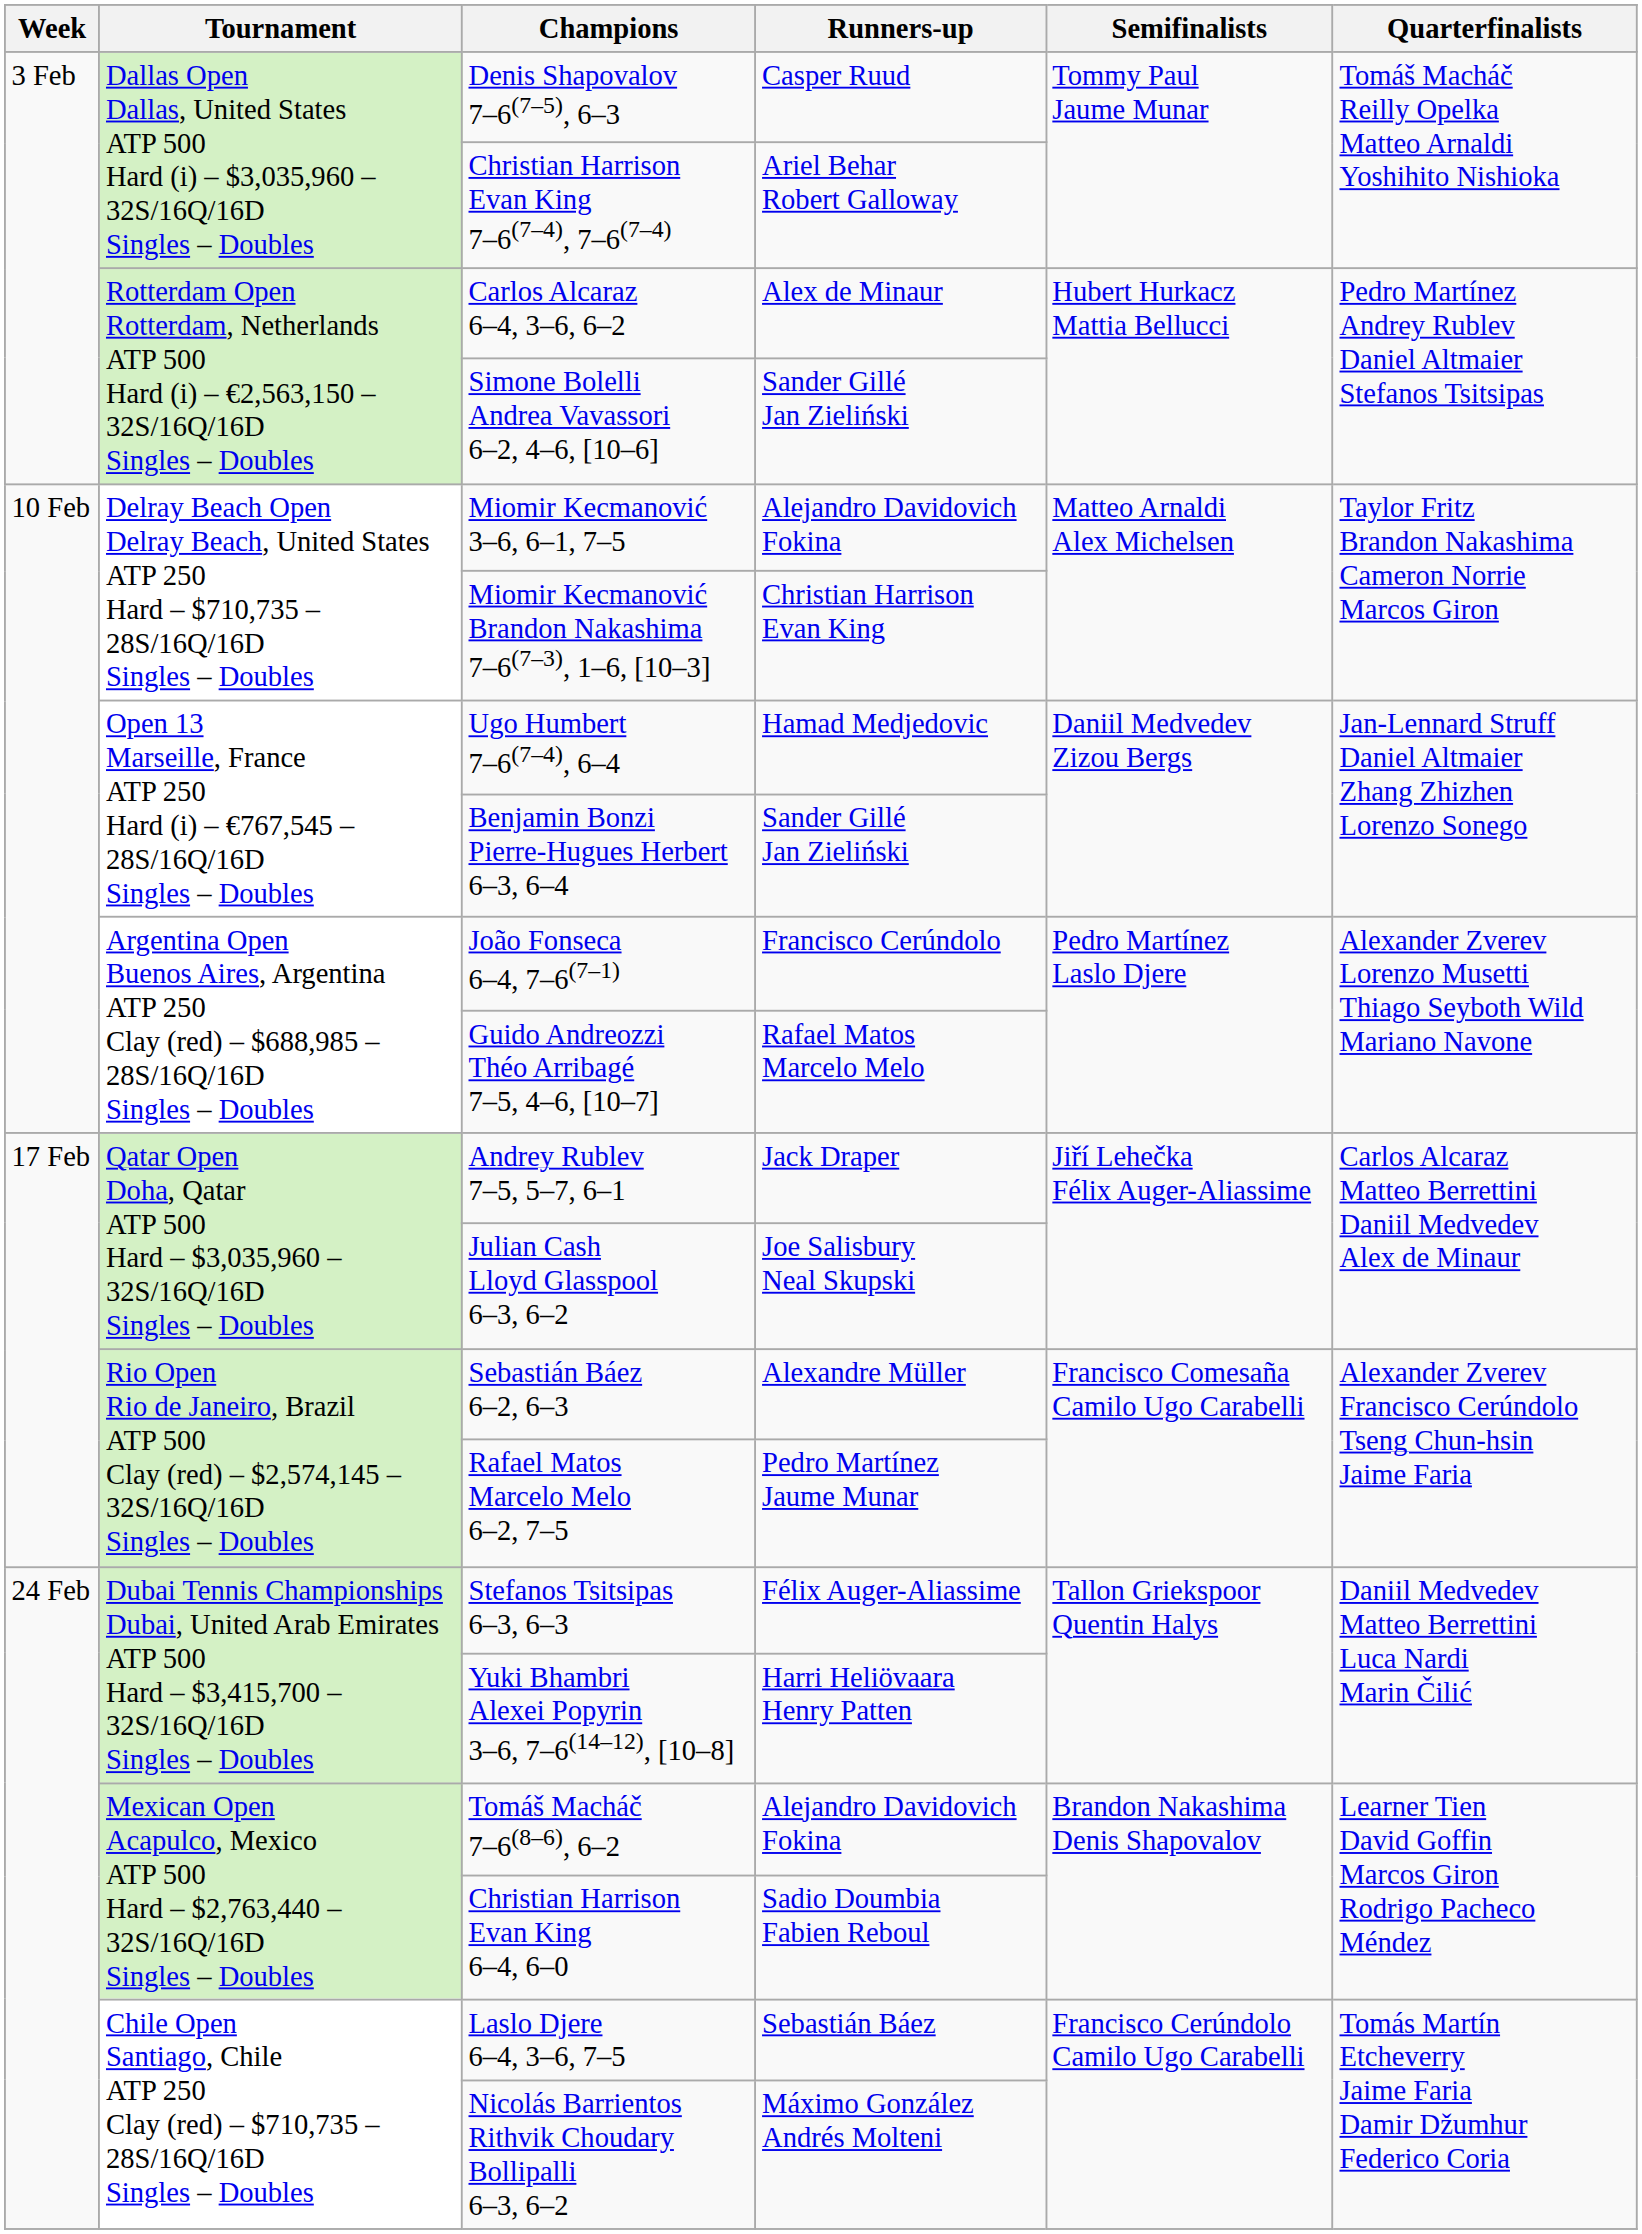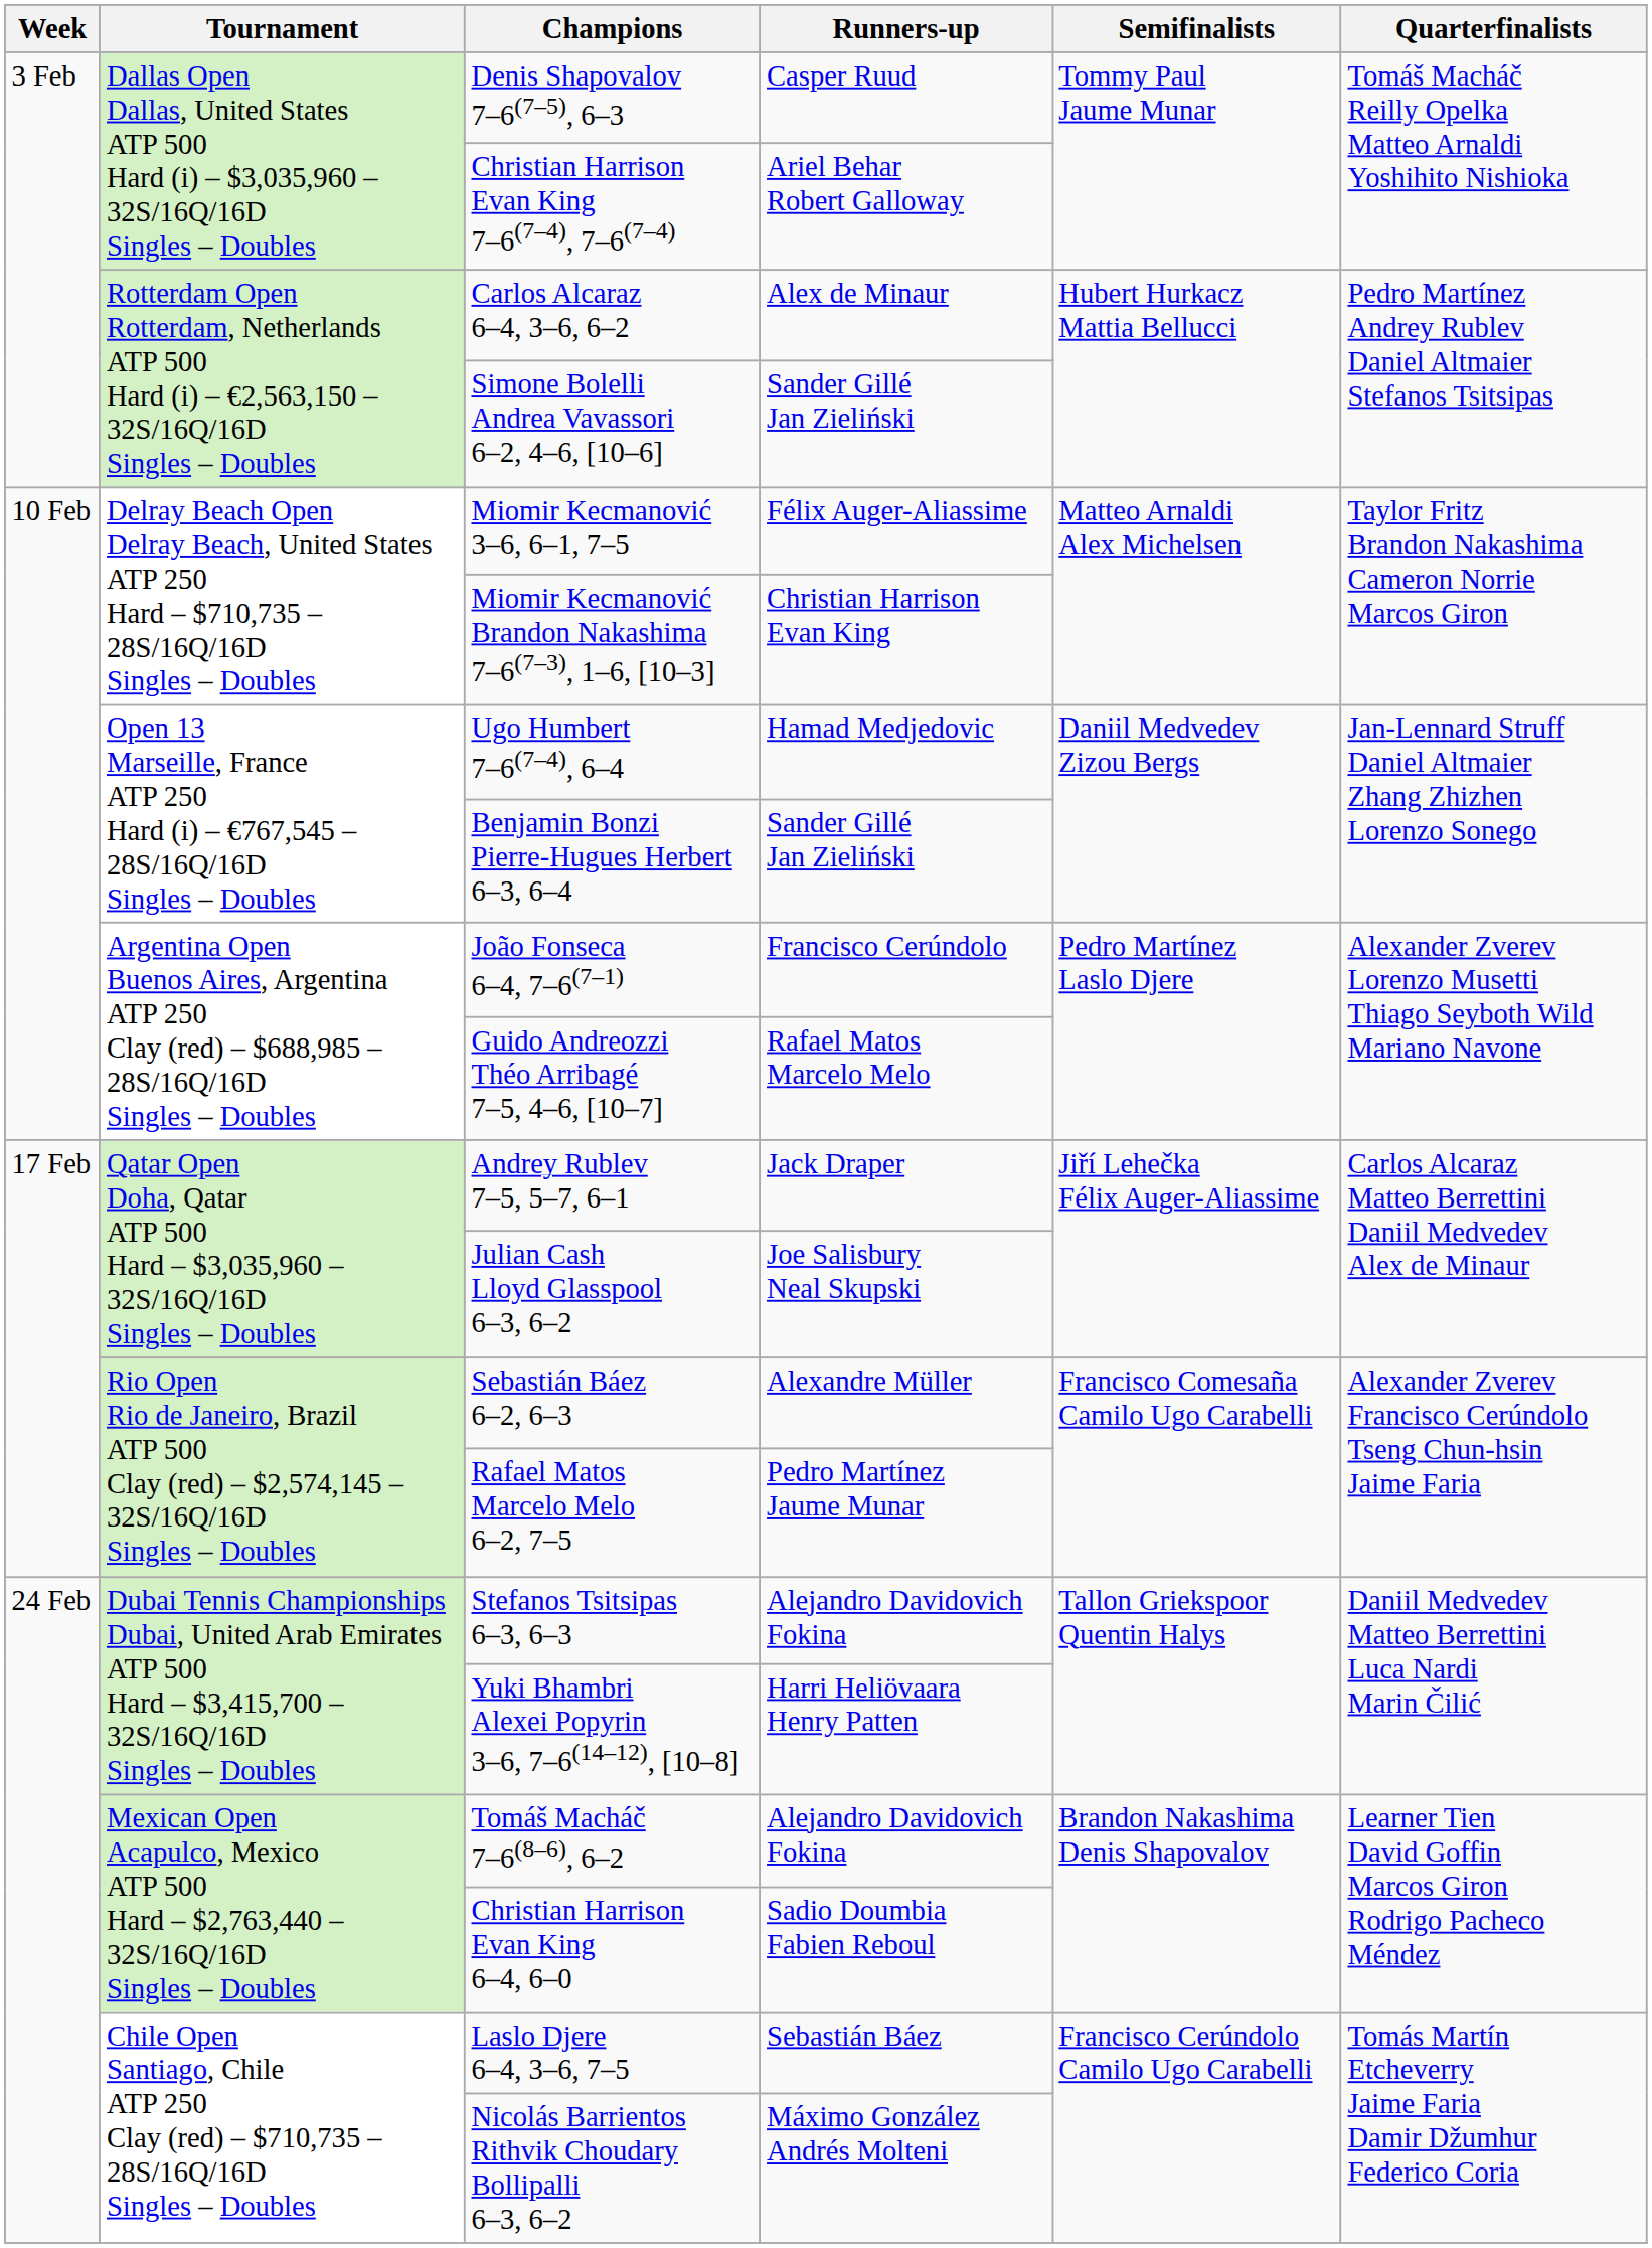 <table class=wikitable style=font-size:95%>
 <tr>
 <th style="width:48px;">Week</th>
 <th style="width:250px;">Tournament</th>
 <th style="width:200px;">Champions</th>
 <th style="width:200px;">Runners-up</th>
 <th style="width:190px;">Semifinalists</th>
 <th style="width:190px;">Quarterfinalists</th>
 </tr>
 <tr style="vertical-align:top">
 <td rowspan=4>3 Feb</td>
 <td style="background:#D4F1C5;" rowspan=2><a href='#'>Dallas Open</a><br><a href='#'>Dallas</a>, United States<br>ATP 500<br>Hard (i) – $3,035,960 – 32S/16Q/16D<br><a href='#'>Singles</a> – <a href='#'>Doubles</a></td>
 <td> <a href='#'>Denis Shapovalov</a> <br> 7–6<sup>(7–5)</sup>, 6–3</td>
 <td> <a href='#'>Casper Ruud</a></td>
 <td rowspan=2> <a href='#'>Tommy Paul</a> <br>  <a href='#'>Jaume Munar</a></td>
 <td rowspan=2> <a href='#'>Tomáš Macháč</a> <br>  <a href='#'>Reilly Opelka</a> <br>  <a href='#'>Matteo Arnaldi</a> <br>  <a href='#'>Yoshihito Nishioka</a></td>
 </tr>
 <tr style="vertical-align:top">
 <td> <a href='#'>Christian Harrison</a> <br>  <a href='#'>Evan King</a> <br> 7–6<sup>(7–4)</sup>, 7–6<sup>(7–4)</sup></td>
 <td> <a href='#'>Ariel Behar</a> <br>  <a href='#'>Robert Galloway</a></td>
 </tr>
 <tr style="vertical-align:top">
 <td style="background:#D4F1C5;" rowspan=2><a href='#'>Rotterdam Open</a><br><a href='#'>Rotterdam</a>, Netherlands<br>ATP 500<br>Hard (i) – €2,563,150 – 32S/16Q/16D<br><a href='#'>Singles</a> – <a href='#'>Doubles</a></td>
 <td> <a href='#'>Carlos Alcaraz</a> <br> 6–4, 3–6, 6–2</td>
 <td> <a href='#'>Alex de Minaur</a></td>
 <td rowspan=2> <a href='#'>Hubert Hurkacz</a> <br>  <a href='#'>Mattia Bellucci</a></td>
 <td rowspan=2> <a href='#'>Pedro Martínez</a> <br>  <a href='#'>Andrey Rublev</a> <br>  <a href='#'>Daniel Altmaier</a> <br>  <a href='#'>Stefanos Tsitsipas</a></td>
 </tr>
 <tr style="vertical-align:top">
 <td> <a href='#'>Simone Bolelli</a> <br>  <a href='#'>Andrea Vavassori</a> <br> 6–2, 4–6, [10–6]</td>
 <td> <a href='#'>Sander Gillé</a> <br>  <a href='#'>Jan Zieliński</a></td>
 </tr>
 <tr style="vertical-align:top">
 <td rowspan=6>10 Feb</td>
 <td style="background:#fff;" rowspan=2><a href='#'>Delray Beach Open</a><br><a href='#'>Delray Beach</a>, United States<br>ATP 250<br>Hard – $710,735 – 28S/16Q/16D<br><a href='#'>Singles</a> – <a href='#'>Doubles</a></td>
 <td> <a href='#'>Miomir Kecmanović</a> <br> 3–6, 6–1, 7–5</td>
-<td> <a href='#'>Alejandro Davidovich Fokina</a></td>
+<td> <a href='#'>Félix Auger-Aliassime</a></td>
 <td rowspan=2> <a href='#'>Matteo Arnaldi</a> <br>  <a href='#'>Alex Michelsen</a></td>
 <td rowspan=2> <a href='#'>Taylor Fritz</a> <br>  <a href='#'>Brandon Nakashima</a> <br>  <a href='#'>Cameron Norrie</a> <br>  <a href='#'>Marcos Giron</a></td>
 </tr>
 <tr style="vertical-align:top">
 <td> <a href='#'>Miomir Kecmanović</a> <br>  <a href='#'>Brandon Nakashima</a> <br> 7–6<sup>(7–3)</sup>, 1–6, [10–3]</td>
 <td> <a href='#'>Christian Harrison</a> <br>   <a href='#'>Evan King</a></td>
 </tr>
 <tr style="vertical-align:top">
 <td style="background:#fff;" rowspan=2><a href='#'>Open 13</a><br><a href='#'>Marseille</a>, France<br>ATP 250<br>Hard (i) – €767,545 – 28S/16Q/16D<br><a href='#'>Singles</a> – <a href='#'>Doubles</a></td>
 <td> <a href='#'>Ugo Humbert</a> <br> 7–6<sup>(7–4)</sup>, 6–4</td>
 <td> <a href='#'>Hamad Medjedovic</a></td>
 <td rowspan=2> <a href='#'>Daniil Medvedev</a> <br>  <a href='#'>Zizou Bergs</a></td>
 <td rowspan=2> <a href='#'>Jan-Lennard Struff</a> <br>  <a href='#'>Daniel Altmaier</a> <br>  <a href='#'>Zhang Zhizhen</a> <br>  <a href='#'>Lorenzo Sonego</a></td>
 </tr>
 <tr style="vertical-align:top">
 <td> <a href='#'>Benjamin Bonzi</a> <br>  <a href='#'>Pierre-Hugues Herbert</a> <br> 6–3, 6–4</td>
 <td> <a href='#'>Sander Gillé</a> <br>  <a href='#'>Jan Zieliński</a></td>
 </tr>
 <tr style="vertical-align:top">
 <td style="background:#fff;" rowspan=2><a href='#'>Argentina Open</a><br><a href='#'>Buenos Aires</a>, Argentina<br>ATP 250<br>Clay (red) – $688,985 – 28S/16Q/16D<br><a href='#'>Singles</a> – <a href='#'>Doubles</a></td>
 <td> <a href='#'>João Fonseca</a> <br> 6–4, 7–6<sup>(7–1)</sup></td>
 <td> <a href='#'>Francisco Cerúndolo</a></td>
 <td rowspan=2> <a href='#'>Pedro Martínez</a> <br>  <a href='#'>Laslo Djere</a></td>
 <td rowspan=2> <a href='#'>Alexander Zverev</a> <br>  <a href='#'>Lorenzo Musetti</a> <br>  <a href='#'>Thiago Seyboth Wild</a> <br>  <a href='#'>Mariano Navone</a></td>
 </tr>
 <tr style="vertical-align:top">
 <td> <a href='#'>Guido Andreozzi</a> <br>  <a href='#'>Théo Arribagé</a> <br> 7–5, 4–6, [10–7]</td>
 <td> <a href='#'>Rafael Matos</a> <br>  <a href='#'>Marcelo Melo</a></td>
 </tr>
 <tr style="vertical-align:top">
 <td rowspan=4>17 Feb</td>
 <td style="background:#D4F1C5;" rowspan=2><a href='#'>Qatar Open</a><br><a href='#'>Doha</a>, Qatar<br>ATP 500<br>Hard – $3,035,960 – 32S/16Q/16D<br><a href='#'>Singles</a> – <a href='#'>Doubles</a></td>
 <td> <a href='#'>Andrey Rublev</a> <br> 7–5, 5–7, 6–1</td>
 <td> <a href='#'>Jack Draper</a></td>
 <td rowspan=2> <a href='#'>Jiří Lehečka</a> <br>  <a href='#'>Félix Auger-Aliassime</a></td>
 <td rowspan=2> <a href='#'>Carlos Alcaraz</a> <br>  <a href='#'>Matteo Berrettini</a> <br>  <a href='#'>Daniil Medvedev</a> <br>  <a href='#'>Alex de Minaur</a></td>
 </tr>
 <tr style="vertical-align:top">
 <td> <a href='#'>Julian Cash</a> <br>  <a href='#'>Lloyd Glasspool</a> <br> 6–3, 6–2</td>
 <td> <a href='#'>Joe Salisbury</a> <br>  <a href='#'>Neal Skupski</a></td>
 </tr>
 <tr style="vertical-align:top">
 <td style="background:#D4F1C5;" rowspan=2><a href='#'>Rio Open</a><br><a href='#'>Rio de Janeiro</a>, Brazil<br>ATP 500<br>Clay (red) – $2,574,145 – 32S/16Q/16D<br><a href='#'>Singles</a> – <a href='#'>Doubles</a></td>
 <td> <a href='#'>Sebastián Báez</a> <br> 6–2, 6–3</td>
 <td> <a href='#'>Alexandre Müller</a></td>
 <td rowspan=2> <a href='#'>Francisco Comesaña</a> <br>  <a href='#'>Camilo Ugo Carabelli</a></td>
 <td rowspan=2> <a href='#'>Alexander Zverev</a> <br>  <a href='#'>Francisco Cerúndolo</a> <br>  <a href='#'>Tseng Chun-hsin</a> <br>  <a href='#'>Jaime Faria</a></td>
 </tr>
 <tr style="vertical-align:top">
 <td> <a href='#'>Rafael Matos</a> <br>  <a href='#'>Marcelo Melo</a> <br> 6–2, 7–5</td>
 <td> <a href='#'>Pedro Martínez</a> <br>  <a href='#'>Jaume Munar</a></td>
 </tr>
 <tr style="vertical-align:top">
 <td rowspan=6>24 Feb</td>
 <td style="background:#D4F1C5;" rowspan=2><a href='#'>Dubai Tennis Championships</a><br><a href='#'>Dubai</a>, United Arab Emirates<br>ATP 500<br>Hard – $3,415,700 – 32S/16Q/16D<br><a href='#'>Singles</a> – <a href='#'>Doubles</a></td>
 <td> <a href='#'>Stefanos Tsitsipas</a> <br> 6–3, 6–3</td>
-<td> <a href='#'>Félix Auger-Aliassime</a></td>
+<td> <a href='#'>Alejandro Davidovich Fokina</a></td>
 <td rowspan=2> <a href='#'>Tallon Griekspoor</a> <br>  <a href='#'>Quentin Halys</a></td>
 <td rowspan=2> <a href='#'>Daniil Medvedev</a> <br>  <a href='#'>Matteo Berrettini</a> <br>  <a href='#'>Luca Nardi</a> <br>  <a href='#'>Marin Čilić</a></td>
 </tr>
 <tr style="vertical-align:top">
 <td> <a href='#'>Yuki Bhambri</a> <br>  <a href='#'>Alexei Popyrin</a> <br> 3–6, 7–6<sup>(14–12)</sup>, [10–8]</td>
 <td> <a href='#'>Harri Heliövaara</a> <br>  <a href='#'>Henry Patten</a></td>
 </tr>
 <tr style="vertical-align:top">
 <td style="background:#D4F1C5;" rowspan=2><a href='#'>Mexican Open</a><br><a href='#'>Acapulco</a>, Mexico<br>ATP 500<br>Hard – $2,763,440 – 32S/16Q/16D<br><a href='#'>Singles</a> – <a href='#'>Doubles</a></td>
 <td> <a href='#'>Tomáš Macháč</a> <br> 7–6<sup>(8–6)</sup>, 6–2</td>
 <td> <a href='#'>Alejandro Davidovich Fokina</a></td>
 <td rowspan=2> <a href='#'>Brandon Nakashima</a> <br>  <a href='#'>Denis Shapovalov</a></td>
 <td rowspan=2> <a href='#'>Learner Tien</a> <br>  <a href='#'>David Goffin</a> <br>  <a href='#'>Marcos Giron</a> <br>  <a href='#'>Rodrigo Pacheco Méndez</a></td>
 </tr>
 <tr style="vertical-align:top">
 <td> <a href='#'>Christian Harrison</a> <br>  <a href='#'>Evan King</a> <br> 6–4, 6–0</td>
 <td> <a href='#'>Sadio Doumbia</a> <br>  <a href='#'>Fabien Reboul</a></td>
 </tr>
 <tr style="vertical-align:top">
 <td style="background:#fff;" rowspan=2><a href='#'>Chile Open</a><br><a href='#'>Santiago</a>, Chile<br>ATP 250<br>Clay (red) – $710,735 – 28S/16Q/16D<br><a href='#'>Singles</a> – <a href='#'>Doubles</a></td>
 <td> <a href='#'>Laslo Djere</a> <br> 6–4, 3–6, 7–5</td>
 <td> <a href='#'>Sebastián Báez</a></td>
 <td rowspan=2> <a href='#'>Francisco Cerúndolo</a> <br>   <a href='#'>Camilo Ugo Carabelli</a></td>
 <td rowspan=2> <a href='#'>Tomás Martín Etcheverry</a> <br>  <a href='#'>Jaime Faria</a> <br>  <a href='#'>Damir Džumhur</a> <br>  <a href='#'>Federico Coria</a></td>
 </tr>
 <tr style="vertical-align:top">
 <td> <a href='#'>Nicolás Barrientos</a> <br>  <a href='#'>Rithvik Choudary Bollipalli</a> <br> 6–3, 6–2</td>
 <td> <a href='#'>Máximo González</a> <br>  <a href='#'>Andrés Molteni</a></td>
 </tr>
 </table>
